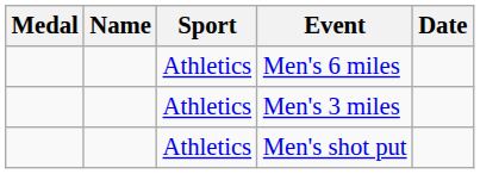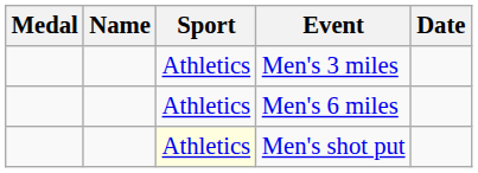 <table class="wikitable sortable" style="font-size: 95%;">
 <tr>
 <th>Medal</th>
 <th>Name</th>
 <th>Sport</th>
 <th>Event</th>
 <th>Date</th>
 </tr>
 <tr>
 <td></td>
 <td></td>
 <td><a href='#'>Athletics</a></td>
-<td><a href='#'>Men's 6 miles</a></td>
-<td></td>
-</tr>
-<tr>
-<td></td>
-<td></td>
-<td><a href='#'>Athletics</a></td>
 <td><a href='#'>Men's 3 miles</a></td>
 <td></td>
 </tr>
 <tr>
 <td></td>
 <td></td>
 <td><a href='#'>Athletics</a></td>
+<td><a href='#'>Men's 6 miles</a></td>
+<td></td>
+</tr>
+<tr>
+<td></td>
+<td></td>
+<td style="background: lightyellow;"><a href='#'>Athletics</a></td>
 <td><a href='#'>Men's shot put</a></td>
 <td></td>
 </tr>
 </table>
